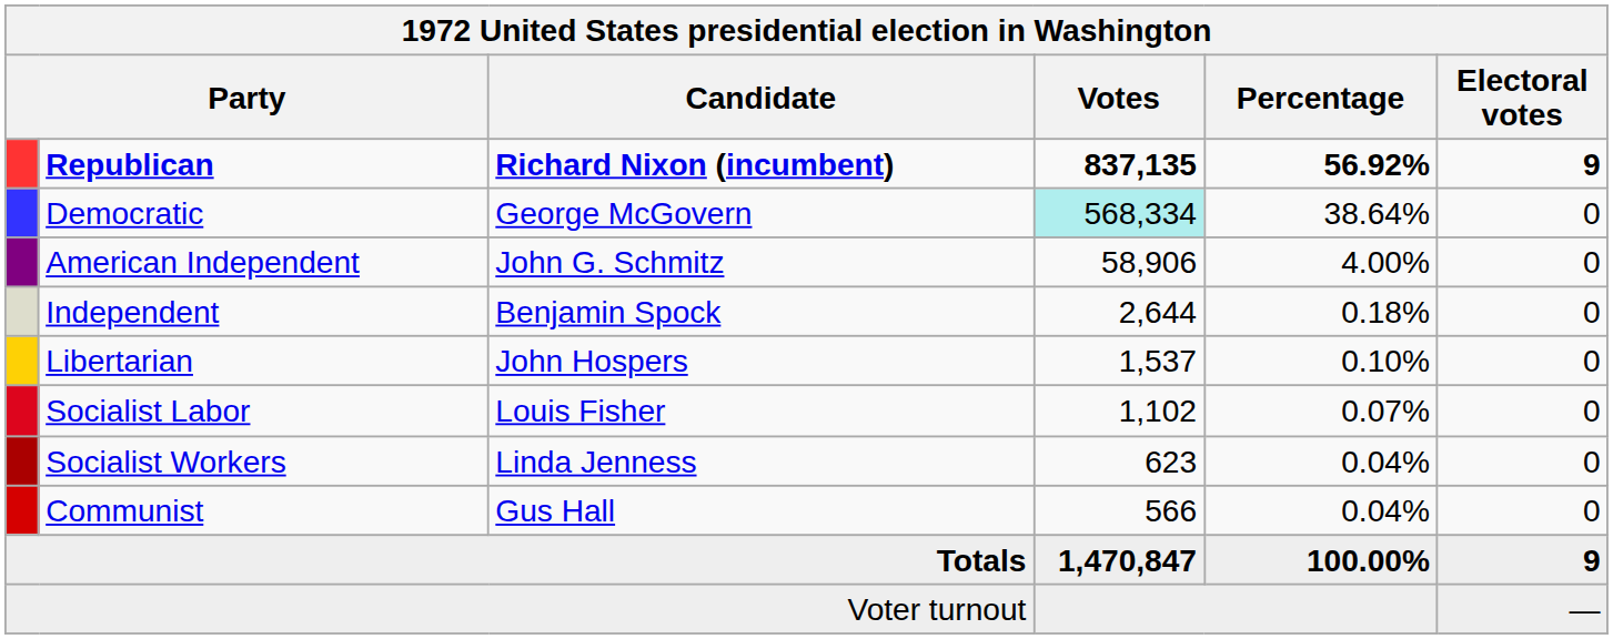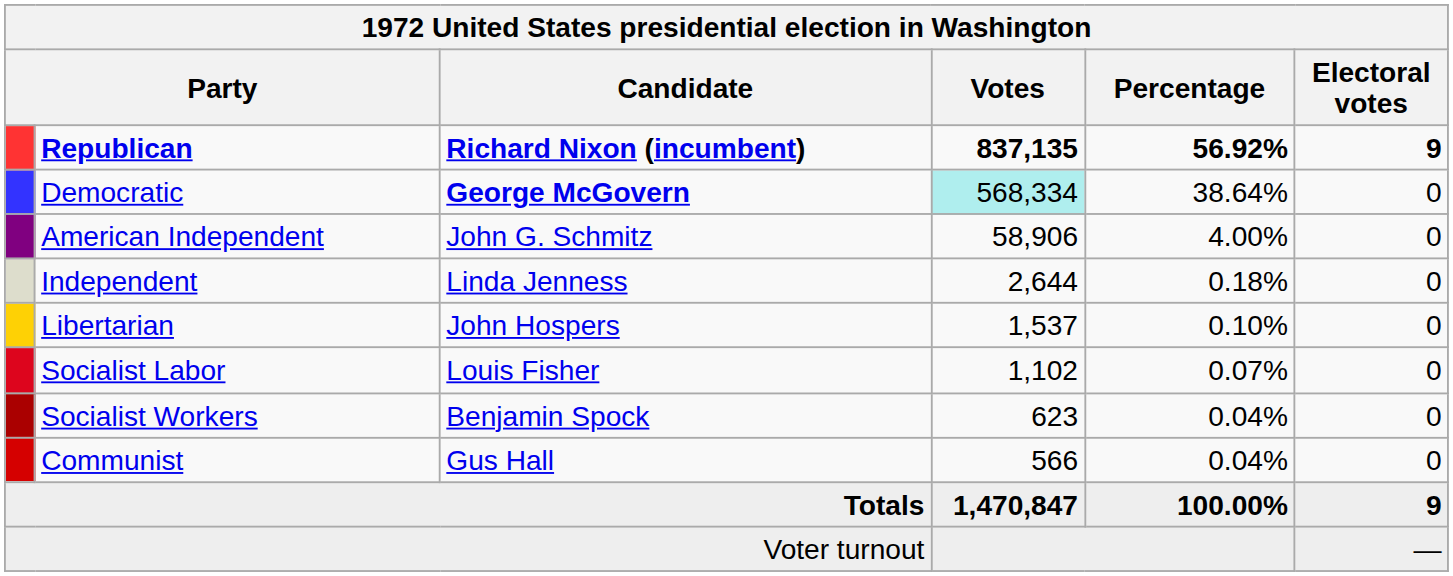 <table class="wikitable" style="font-size: 95%;">
 <tr>
 <th colspan="6">1972 United States presidential election in Washington</th>
 </tr>
 <tr>
 <th colspan="2" style="width: 15em">Party</th>
 <th style="width: 17em">Candidate</th>
 <th style="width: 5em">Votes</th>
 <th style="width: 7em">Percentage</th>
 <th style="width: 5em">Electoral votes</th>
 </tr>
 <tr>
 <th style="background-color:#FF3333; width: 3px"></th>
 <td style="width: 130px"><strong><a href='#'>Republican</a></strong></td>
 <td><strong><a href='#'>Richard Nixon</a> (<a href='#'>incumbent</a>)</strong></td>
 <td align="right"><strong>837,135</strong></td>
 <td align="right"><strong>56.92%</strong></td>
 <td align="right"><strong>9</strong></td>
 </tr>
 <tr>
 <th style="background-color:#3333FF; width: 3px"></th>
 <td style="width: 130px"><a href='#'>Democratic</a></td>
-<td><a href='#'>George McGovern</a></td>
+<td><strong><a href='#'>George McGovern</a></strong></td>
 <td align="right" style="background: paleturquoise;">568,334</td>
 <td align="right">38.64%</td>
 <td align="right">0</td>
 </tr>
 <tr>
 <th style="background-color:#800080; width: 3px"></th>
 <td style="width: 130px"><a href='#'>American Independent</a></td>
 <td><a href='#'>John G. Schmitz</a></td>
 <td align="right">58,906</td>
 <td align="right">4.00%</td>
 <td align="right">0</td>
 </tr>
 <tr>
 <th style="background-color:#DDDDCC; width: 3px"></th>
 <td style="width: 130px"><a href='#'>Independent</a></td>
-<td><a href='#'>Benjamin Spock</a></td>
+<td><a href='#'>Linda Jenness</a></td>
 <td align="right">2,644</td>
 <td align="right">0.18%</td>
 <td align="right">0</td>
 </tr>
 <tr>
 <th style="background-color:#FED105; width: 3px"></th>
 <td style="width: 130px"><a href='#'>Libertarian</a></td>
 <td><a href='#'>John Hospers</a></td>
 <td align="right">1,537</td>
 <td align="right">0.10%</td>
 <td align="right">0</td>
 </tr>
 <tr>
 <th style="background-color:#DD051D; width: 3px"></th>
 <td style="width: 130px"><a href='#'>Socialist Labor</a></td>
 <td><a href='#'>Louis Fisher</a></td>
 <td align="right">1,102</td>
 <td align="right">0.07%</td>
 <td align="right">0</td>
 </tr>
 <tr>
 <th style="background-color:#AA0000; width: 3px"></th>
 <td style="width: 130px"><a href='#'>Socialist Workers</a></td>
-<td><a href='#'>Linda Jenness</a></td>
+<td><a href='#'>Benjamin Spock</a></td>
 <td align="right">623</td>
 <td align="right">0.04%</td>
 <td align="right">0</td>
 </tr>
 <tr>
 <th style="background-color:#D50000; width: 3px"></th>
 <td style="width: 130px"><a href='#'>Communist</a></td>
 <td><a href='#'>Gus Hall</a></td>
 <td align="right">566</td>
 <td align="right">0.04%</td>
 <td align="right">0</td>
 </tr>
 <tr bgcolor="#EEEEEE">
 <td colspan="3" align="right"><strong>Totals</strong></td>
 <td align="right"><strong>1,470,847</strong></td>
 <td align="right"><strong>100.00%</strong></td>
 <td align="right"><strong>9</strong></td>
 </tr>
 <tr bgcolor="#EEEEEE">
 <td colspan="3" align="right">Voter turnout</td>
 <td colspan="2" align="right"></td>
 <td align="right">—</td>
 </tr>
 </table>
